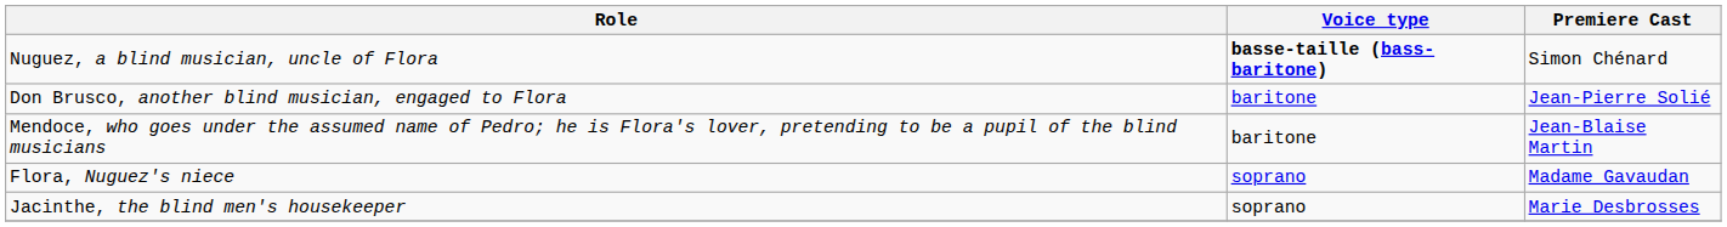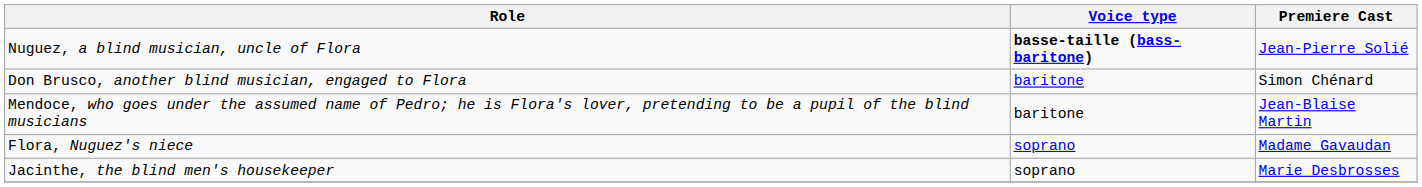 <table class="wikitable">
 <tr>
 <th>Role</th>
 <th><a href='#'>Voice type</a></th>
 <th>Premiere Cast</th>
 </tr>
 <tr>
 <td>Nuguez, <em>a blind musician, uncle of Flora</em></td>
 <td><strong>basse-taille (<a href='#'>bass-baritone</a>)</strong></td>
-<td>Simon Chénard</td>
+<td><a href='#'>Jean-Pierre Solié</a></td>
 </tr>
 <tr>
 <td>Don Brusco, <em>another blind musician, engaged to Flora</em></td>
 <td><a href='#'>baritone</a></td>
-<td><a href='#'>Jean-Pierre Solié</a></td>
+<td>Simon Chénard</td>
 </tr>
 <tr>
 <td>Mendoce, <em>who goes under the assumed name of Pedro; he is Flora's lover, pretending to be a pupil of the blind musicians</em></td>
 <td>baritone</td>
 <td><a href='#'>Jean-Blaise Martin</a></td>
 </tr>
 <tr>
 <td>Flora, <em>Nuguez's niece</em></td>
 <td><a href='#'>soprano</a></td>
 <td><a href='#'>Madame Gavaudan</a></td>
 </tr>
 <tr>
 <td>Jacinthe, <em>the blind men's housekeeper</em></td>
 <td>soprano</td>
 <td><a href='#'>Marie Desbrosses</a></td>
 </tr>
 <tr>
 </tr>
 </table>
